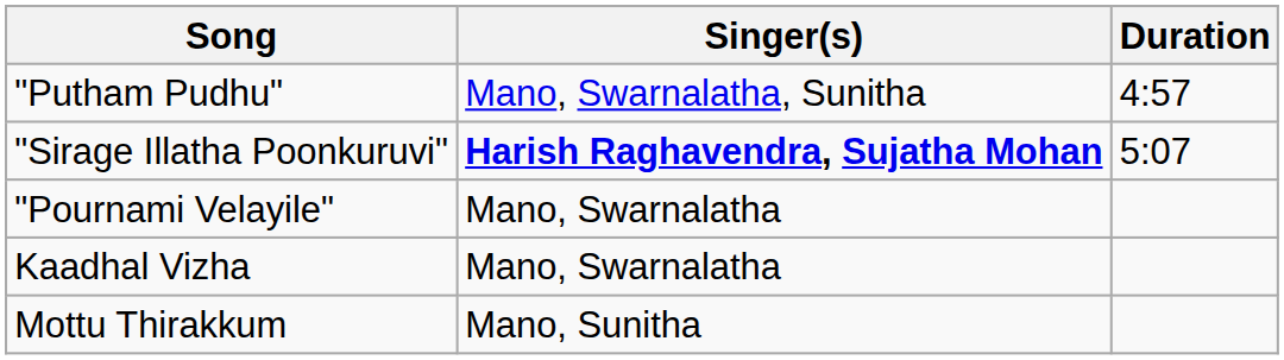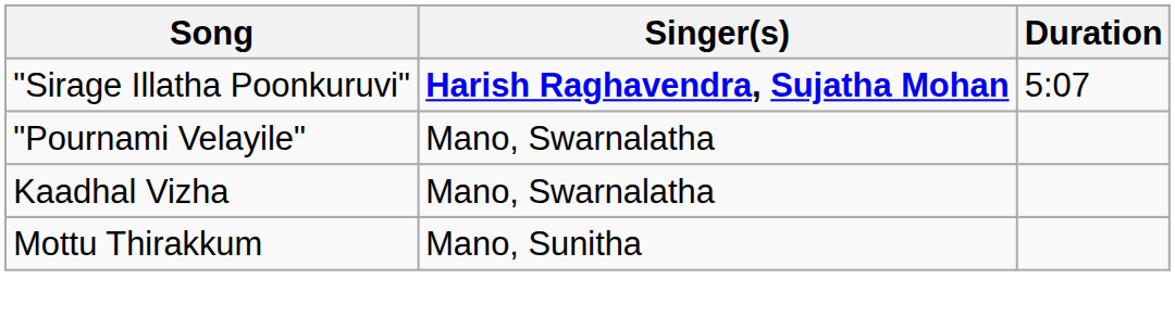 <table class="wikitable" style="font-size:95%;">
 <tr>
 <th>Song</th>
 <th>Singer(s)</th>
 <th>Duration</th>
-</tr>
-<tr>
-<td>"Putham Pudhu"</td>
-<td><a href='#'>Mano</a>, <a href='#'>Swarnalatha</a>, Sunitha</td>
-<td>4:57</td>
 </tr>
 <tr>
 <td>"Sirage Illatha Poonkuruvi"</td>
 <td><strong><a href='#'>Harish Raghavendra</a>, <a href='#'>Sujatha Mohan</a></strong></td>
 <td>5:07</td>
 </tr>
 <tr>
 <td>"Pournami Velayile"</td>
 <td>Mano, Swarnalatha</td>
 <td></td>
 </tr>
 <tr>
 <td>Kaadhal Vizha</td>
 <td>Mano, Swarnalatha</td>
 <td></td>
 </tr>
 <tr>
 <td>Mottu Thirakkum</td>
 <td>Mano, Sunitha</td>
 </tr>
 </table>
